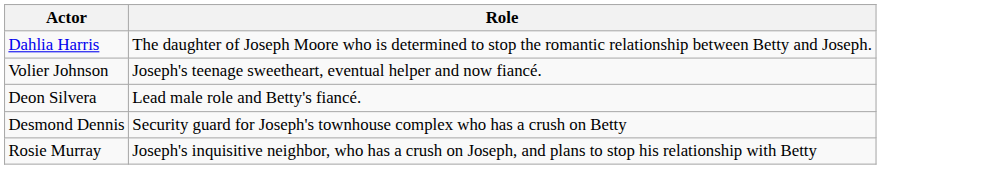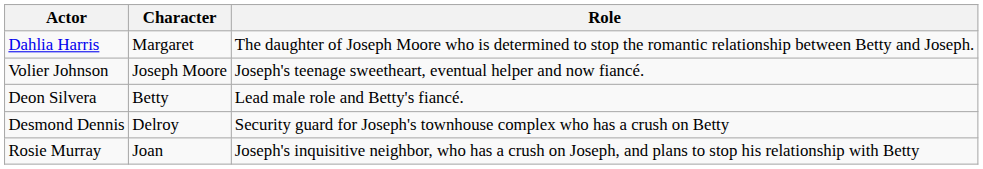 <table class="wikitable sortable">
 <tr>
 <th>Actor</th>
+<th>Character</th>
 <th>Role</th>
 </tr>
 <tr>
 <td><a href='#'>Dahlia Harris</a></td>
+<td>Margaret</td>
 <td>The daughter of Joseph Moore who is determined to stop the romantic relationship between Betty and Joseph.</td>
 </tr>
 <tr>
 <td>Volier Johnson</td>
+<td>Joseph Moore</td>
 <td>Joseph's teenage sweetheart, eventual helper and now fiancé.</td>
 </tr>
 <tr>
 <td>Deon Silvera</td>
+<td>Betty</td>
 <td>Lead male role and Betty's fiancé.</td>
 </tr>
 <tr>
 <td>Desmond Dennis</td>
+<td>Delroy</td>
 <td>Security guard for Joseph's townhouse complex who has a crush on Betty</td>
 </tr>
 <tr>
 <td>Rosie Murray</td>
+<td>Joan</td>
 <td>Joseph's inquisitive neighbor, who has a crush on Joseph, and plans to stop his relationship with Betty</td>
 </tr>
 </table>
